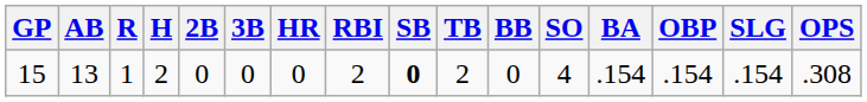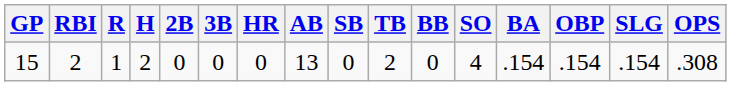 <table class="wikitable">
 <tr>
 <th><a href='#'>GP</a></th>
-<th><a href='#'>AB</a></th>
+<th><a href='#'>RBI</a></th>
 <th><a href='#'>R</a></th>
 <th><a href='#'>H</a></th>
 <th><a href='#'>2B</a></th>
 <th><a href='#'>3B</a></th>
 <th><a href='#'>HR</a></th>
-<th><a href='#'>RBI</a></th>
+<th><a href='#'>AB</a></th>
 <th><a href='#'>SB</a></th>
 <th><a href='#'>TB</a></th>
 <th><a href='#'>BB</a></th>
 <th><a href='#'>SO</a></th>
 <th><a href='#'>BA</a></th>
 <th><a href='#'>OBP</a></th>
 <th><a href='#'>SLG</a></th>
 <th><a href='#'>OPS</a></th>
 </tr>
 <tr align=center>
 <td>15</td>
-<td>13</td>
+<td>2</td>
 <td>1</td>
 <td>2</td>
 <td>0</td>
 <td>0</td>
 <td>0</td>
-<td>2</td>
-<td><strong>0</strong></td>
+<td>13</td>
+<td>0</td>
 <td>2</td>
 <td>0</td>
 <td>4</td>
 <td>.154</td>
 <td>.154</td>
 <td>.154</td>
 <td>.308</td>
 </tr>
 </table>
